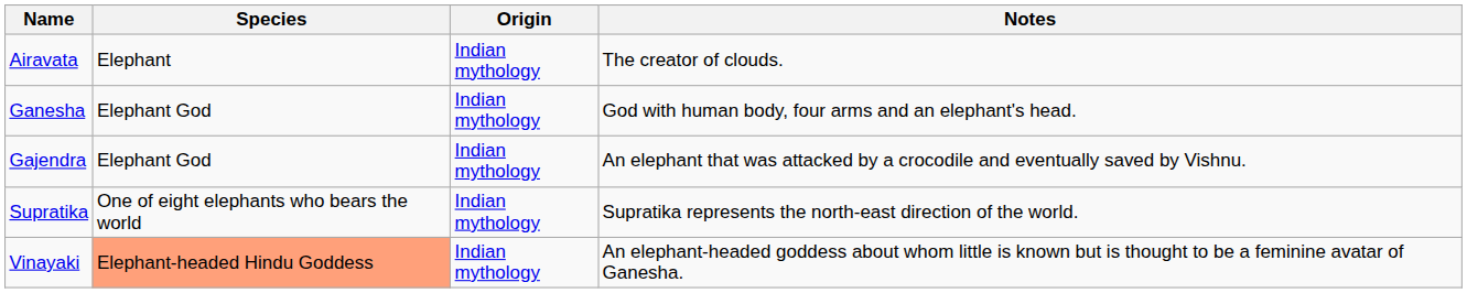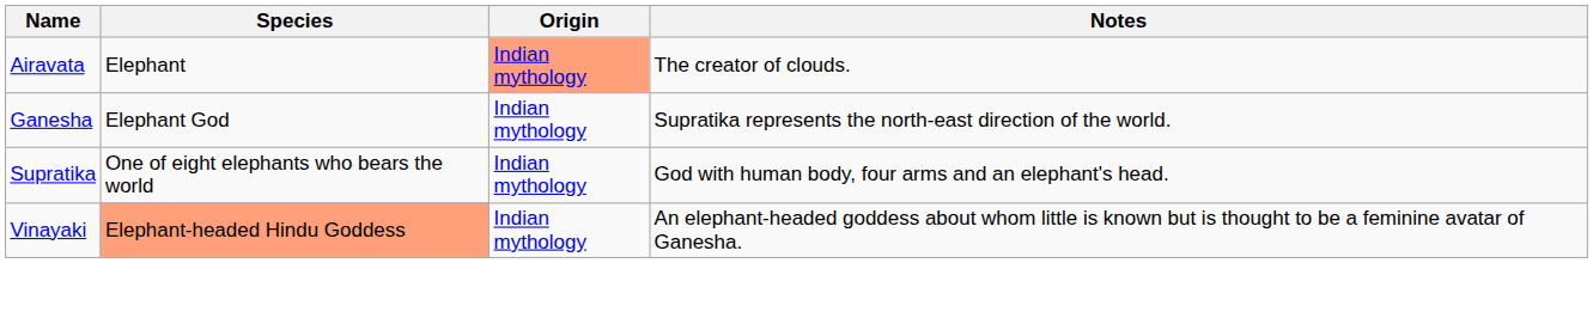 <table class="wikitable sortable">
 <tr>
 <th>Name</th>
 <th>Species</th>
 <th>Origin</th>
 <th>Notes</th>
 </tr>
 <tr>
 <td><a href='#'>Airavata</a></td>
 <td>Elephant</td>
-<td><a href='#'>Indian mythology</a></td>
+<td style="background: lightsalmon;"><a href='#'>Indian mythology</a></td>
 <td>The creator of clouds.</td>
 </tr>
 <tr>
 <td><a href='#'>Ganesha</a></td>
 <td>Elephant God</td>
 <td><a href='#'>Indian mythology</a></td>
-<td>God with human body, four arms and an elephant's head.</td>
-</tr>
-<tr>
-<td><a href='#'>Gajendra</a></td>
-<td>Elephant God</td>
-<td><a href='#'>Indian mythology</a></td>
-<td>An elephant that was attacked by a crocodile and eventually saved by Vishnu.</td>
+<td>Supratika represents the north-east direction of the world.</td>
 </tr>
 <tr>
 <td><a href='#'>Supratika</a></td>
 <td>One of eight elephants who bears the world</td>
 <td><a href='#'>Indian mythology</a></td>
-<td>Supratika represents the north-east direction of the world.</td>
+<td>God with human body, four arms and an elephant's head.</td>
 </tr>
 <tr>
 <td><a href='#'>Vinayaki</a></td>
 <td style="background: lightsalmon;">Elephant-headed Hindu Goddess</td>
 <td><a href='#'>Indian mythology</a></td>
 <td>An elephant-headed goddess about whom little is known but is thought to be a feminine avatar of Ganesha.</td>
 </tr>
 </table>
